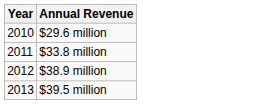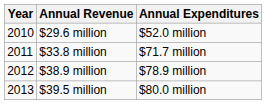 <table class="wikitable">
 <tr>
 <th>Year</th>
 <th>Annual Revenue</th>
+<th>Annual Expenditures</th>
 </tr>
 <tr>
 <td>2010</td>
 <td>$29.6 million</td>
+<td>$52.0 million</td>
 </tr>
 <tr>
 <td>2011</td>
 <td>$33.8 million</td>
+<td>$71.7 million</td>
 </tr>
 <tr>
 <td>2012</td>
 <td>$38.9 million</td>
+<td>$78.9 million</td>
 </tr>
 <tr>
 <td>2013</td>
 <td>$39.5 million</td>
+<td>$80.0 million</td>
 </tr>
 </table>
